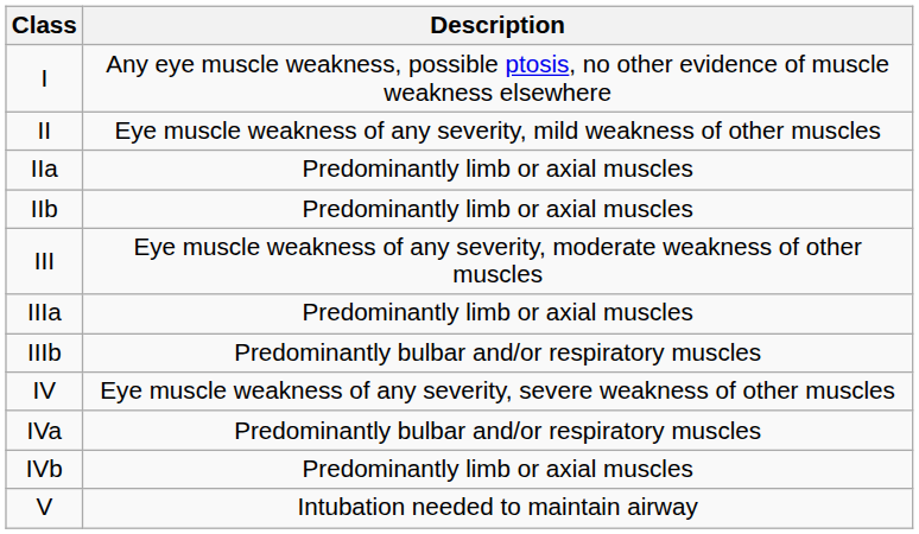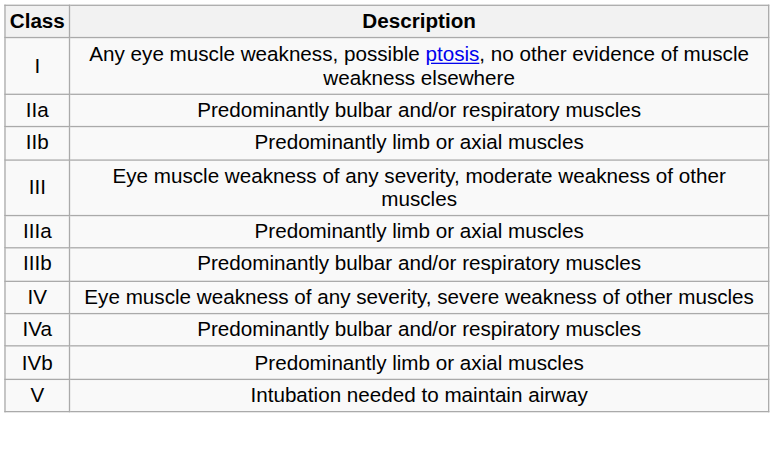 <table class="wikitable" style = "float: right; margin-left:15px; text-align:center">
 <tr>
 <th>Class</th>
 <th>Description</th>
 </tr>
 <tr>
 <td>I</td>
 <td>Any eye muscle weakness, possible <a href='#'>ptosis</a>, no other evidence of muscle weakness elsewhere</td>
 </tr>
 <tr>
-<td>II</td>
-<td>Eye muscle weakness of any severity, mild weakness of other muscles</td>
-</tr>
-<tr>
 <td>IIa</td>
-<td>Predominantly limb or axial muscles</td>
+<td>Predominantly bulbar and/or respiratory muscles</td>
 </tr>
 <tr>
 <td>IIb</td>
 <td>Predominantly limb or axial muscles</td>
 </tr>
 <tr>
 <td>III</td>
 <td>Eye muscle weakness of any severity, moderate weakness of other muscles</td>
 </tr>
 <tr>
 <td>IIIa</td>
 <td>Predominantly limb or axial muscles</td>
 </tr>
 <tr>
 <td>IIIb</td>
 <td>Predominantly bulbar and/or respiratory muscles</td>
 </tr>
 <tr>
 <td>IV</td>
 <td>Eye muscle weakness of any severity, severe weakness of other muscles</td>
 </tr>
 <tr>
 <td>IVa</td>
 <td>Predominantly bulbar and/or respiratory muscles</td>
 </tr>
 <tr>
 <td>IVb</td>
 <td>Predominantly limb or axial muscles</td>
 </tr>
 <tr>
 <td>V</td>
 <td>Intubation needed to maintain airway</td>
 </tr>
 </table>
